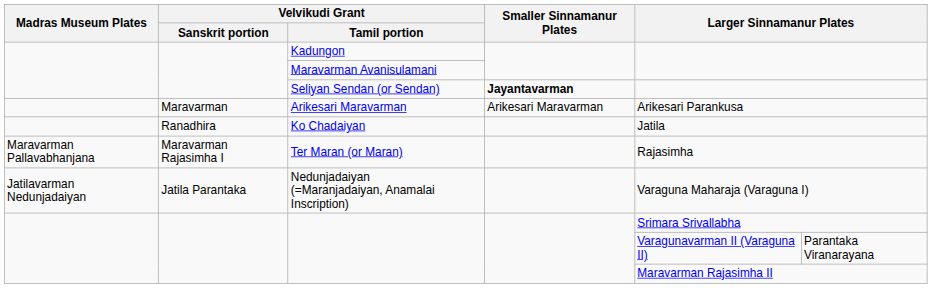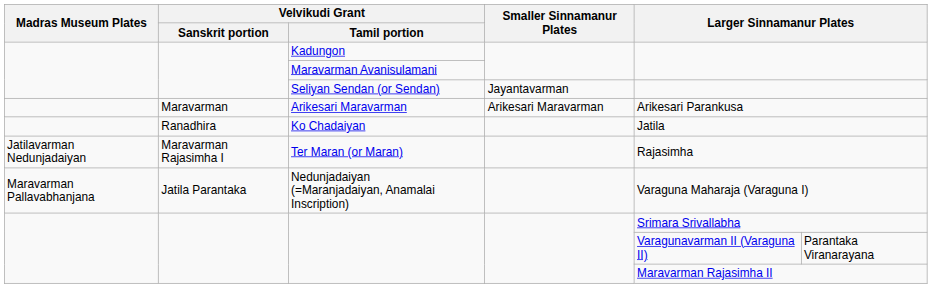 <table class="wikitable">
 <tr>
 <th rowspan="2">Madras Museum Plates</th>
 <th colspan="2">Velvikudi Grant</th>
 <th rowspan="2">Smaller Sinnamanur Plates</th>
 <th colspan="2" rowspan="2">Larger Sinnamanur Plates</th>
 </tr>
 <tr>
 <th>Sanskrit portion</th>
 <th>Tamil portion</th>
 </tr>
 <tr>
 <td rowspan="3"></td>
 <td rowspan="3"></td>
 <td><a href='#'>Kadungon</a></td>
 <td rowspan="2"></td>
 <td colspan="2" rowspan="2"></td>
 </tr>
 <tr>
 <td><a href='#'>Maravarman Avanisulamani</a></td>
 </tr>
 <tr>
 <td><a href='#'>Seliyan Sendan (or Sendan)</a></td>
-<td><strong>Jayantavarman</strong></td>
+<td>Jayantavarman</td>
 <td colspan="2"></td>
 </tr>
 <tr>
 <td></td>
 <td>Maravarman</td>
 <td><a href='#'>Arikesari Maravarman</a></td>
 <td>Arikesari Maravarman</td>
 <td colspan="2">Arikesari Parankusa</td>
 </tr>
 <tr>
 <td></td>
 <td>Ranadhira</td>
 <td><a href='#'>Ko Chadaiyan</a></td>
 <td></td>
 <td colspan="2">Jatila</td>
 </tr>
 <tr>
-<td>Maravarman Pallavabhanjana</td>
+<td>Jatilavarman Nedunjadaiyan</td>
 <td>Maravarman Rajasimha I</td>
 <td><a href='#'>Ter Maran (or Maran)</a></td>
 <td></td>
 <td colspan="2">Rajasimha</td>
 </tr>
 <tr>
-<td>Jatilavarman Nedunjadaiyan</td>
+<td>Maravarman Pallavabhanjana</td>
 <td>Jatila Parantaka</td>
 <td>Nedunjadaiyan<br>(=Maranjadaiyan, Anamalai Inscription)</td>
 <td></td>
 <td colspan="2">Varaguna Maharaja (Varaguna I)</td>
 </tr>
 <tr>
 <td rowspan="3"></td>
 <td rowspan="3"></td>
 <td rowspan="3"></td>
 <td rowspan="3"></td>
 <td colspan="2"><a href='#'>Srimara Srivallabha</a></td>
 </tr>
 <tr>
 <td><a href='#'>Varagunavarman II (Varaguna II)</a></td>
 <td>Parantaka Viranarayana</td>
 </tr>
 <tr>
 <td colspan="2"><a href='#'>Maravarman Rajasimha II</a></td>
 </tr>
 </table>
